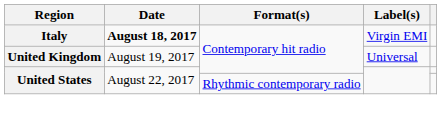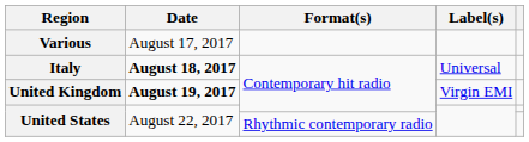 <table class="wikitable plainrowheaders">
 <tr>
 <th scope="col">Region</th>
 <th scope="col">Date</th>
 <th scope="col">Format(s)</th>
 <th scope="col">Label(s)</th>
 <th scope="col"></th>
 </tr>
 <tr>
+<th scope="row">Various</th>
+<td>August 17, 2017</td>
+<td></td>
+<td></td>
+<td></td>
+</tr>
+<tr>
 <th scope="row">Italy</th>
 <td><strong>August 18, 2017</strong></td>
 <td rowspan="3"><a href='#'>Contemporary hit radio</a></td>
-<td><a href='#'>Virgin EMI</a></td>
+<td><a href='#'>Universal</a></td>
 <td></td>
 </tr>
 <tr>
 <th scope="row">United Kingdom</th>
-<td>August 19, 2017</td>
-<td><a href='#'>Universal</a></td>
+<td><strong>August 19, 2017</strong></td>
+<td><a href='#'>Virgin EMI</a></td>
 <td></td>
 </tr>
 <tr>
 <th scope="row" rowspan="2">United States</th>
 <td rowspan="2">August 22, 2017</td>
 <td rowspan="2"></td>
 <td></td>
 </tr>
 <tr>
 <td><a href='#'>Rhythmic contemporary radio</a></td>
 <td></td>
 </tr>
 </table>
